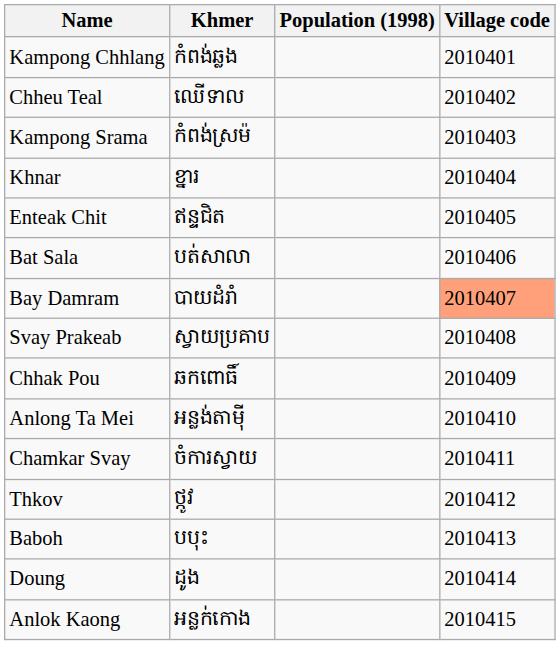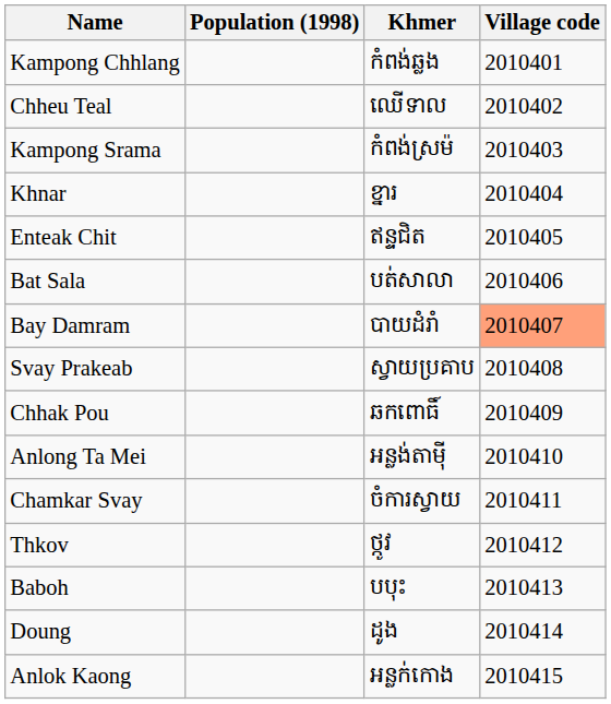 <table class="wikitable sortable">
 <tr>
 <th>Name</th>
+<th>Population (1998)</th>
 <th>Khmer</th>
-<th>Population (1998)</th>
 <th>Village code</th>
 </tr>
 <tr>
 <td>Kampong Chhlang</td>
+<td></td>
 <td>កំពង់ឆ្លង</td>
-<td></td>
 <td>2010401</td>
 </tr>
 <tr>
 <td>Chheu Teal</td>
+<td></td>
 <td>ឈើទាល</td>
-<td></td>
 <td>2010402</td>
 </tr>
 <tr>
 <td>Kampong Srama</td>
+<td></td>
 <td>កំពង់ស្រម៉</td>
-<td></td>
 <td>2010403</td>
 </tr>
 <tr>
 <td>Khnar</td>
+<td></td>
 <td>ខ្នារ</td>
-<td></td>
 <td>2010404</td>
 </tr>
 <tr>
 <td>Enteak Chit</td>
+<td></td>
 <td>ឥន្ទជិត</td>
-<td></td>
 <td>2010405</td>
 </tr>
 <tr>
 <td>Bat Sala</td>
+<td></td>
 <td>បត់សាលា</td>
-<td></td>
 <td>2010406</td>
 </tr>
 <tr>
 <td>Bay Damram</td>
+<td></td>
 <td>បាយដំរាំ</td>
-<td></td>
 <td style="background: lightsalmon;">2010407</td>
 </tr>
 <tr>
 <td>Svay Prakeab</td>
+<td></td>
 <td>ស្វាយប្រគាប</td>
-<td></td>
 <td>2010408</td>
 </tr>
 <tr>
 <td>Chhak Pou</td>
+<td></td>
 <td>ឆកពោធិ៍</td>
-<td></td>
 <td>2010409</td>
 </tr>
 <tr>
 <td>Anlong Ta Mei</td>
+<td></td>
 <td>អន្លង់តាម៉ី</td>
-<td></td>
 <td>2010410</td>
 </tr>
 <tr>
 <td>Chamkar Svay</td>
+<td></td>
 <td>ចំការស្វាយ</td>
-<td></td>
 <td>2010411</td>
 </tr>
 <tr>
 <td>Thkov</td>
+<td></td>
 <td>ថ្កូវ</td>
-<td></td>
 <td>2010412</td>
 </tr>
 <tr>
 <td>Baboh</td>
+<td></td>
 <td>បបុះ</td>
-<td></td>
 <td>2010413</td>
 </tr>
 <tr>
 <td>Doung</td>
+<td></td>
 <td>ដូង</td>
-<td></td>
 <td>2010414</td>
 </tr>
 <tr>
 <td>Anlok Kaong</td>
+<td></td>
 <td>អន្លក់កោង</td>
-<td></td>
 <td>2010415</td>
 </tr>
 </table>
